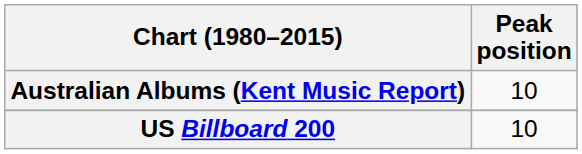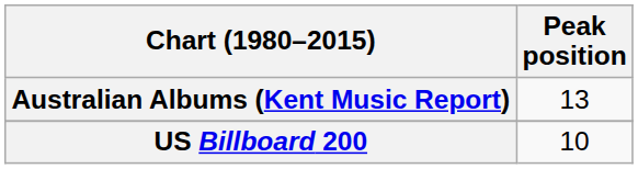 <table class="wikitable sortable plainrowheaders" style="text-align:center">
 <tr>
 <th>Chart (1980–2015)</th>
 <th>Peak<br>position</th>
 </tr>
 <tr>
 <th scope="row">Australian Albums (<a href='#'>Kent Music Report</a>)</th>
-<td>10</td>
+<td>13</td>
 </tr>
 <tr>
 </tr>
 <tr>
 </tr>
 <tr>
 </tr>
 <tr>
 </tr>
 <tr>
 </tr>
 <tr>
 </tr>
 <tr>
 </tr>
 <tr>
 </tr>
 <tr>
 </tr>
 <tr>
 <th scope="row">US <a href='#'><em>Billboard</em> 200</a></th>
 <td>10</td>
 </tr>
 </table>
